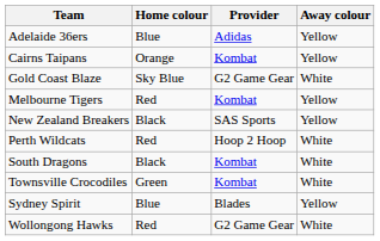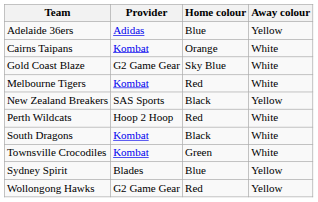 <table class="wikitable">
 <tr>
 <th>Team</th>
+<th>Provider</th>
 <th>Home colour</th>
-<th>Provider</th>
 <th>Away colour</th>
 </tr>
 <tr>
 <td>Adelaide 36ers</td>
+<td><a href='#'>Adidas</a></td>
 <td>Blue</td>
-<td><a href='#'>Adidas</a></td>
 <td>Yellow</td>
 </tr>
 <tr>
 <td>Cairns Taipans</td>
+<td><a href='#'>Kombat</a></td>
 <td>Orange</td>
-<td><a href='#'>Kombat</a></td>
-<td>Yellow</td>
+<td>White</td>
 </tr>
 <tr>
 <td>Gold Coast Blaze</td>
+<td>G2 Game Gear</td>
 <td>Sky Blue</td>
-<td>G2 Game Gear</td>
 <td>White</td>
 </tr>
 <tr>
 <td>Melbourne Tigers</td>
+<td><a href='#'>Kombat</a></td>
 <td>Red</td>
-<td><a href='#'>Kombat</a></td>
-<td>Yellow</td>
+<td>White</td>
 </tr>
 <tr>
 <td>New Zealand Breakers</td>
+<td>SAS Sports</td>
 <td>Black</td>
-<td>SAS Sports</td>
 <td>Yellow</td>
 </tr>
 <tr>
 <td>Perth Wildcats</td>
+<td>Hoop 2 Hoop</td>
 <td>Red</td>
-<td>Hoop 2 Hoop</td>
 <td>White</td>
 </tr>
 <tr>
 <td>South Dragons</td>
+<td><a href='#'>Kombat</a></td>
 <td>Black</td>
-<td><a href='#'>Kombat</a></td>
 <td>White</td>
 </tr>
 <tr>
 <td>Townsville Crocodiles</td>
+<td><a href='#'>Kombat</a></td>
 <td>Green</td>
-<td><a href='#'>Kombat</a></td>
 <td>White</td>
 </tr>
 <tr>
 <td>Sydney Spirit</td>
+<td>Blades</td>
 <td>Blue</td>
-<td>Blades</td>
 <td>Yellow</td>
 </tr>
 <tr>
 <td>Wollongong Hawks</td>
+<td>G2 Game Gear</td>
 <td>Red</td>
-<td>G2 Game Gear</td>
-<td>White</td>
+<td>Yellow</td>
 </tr>
 </table>
